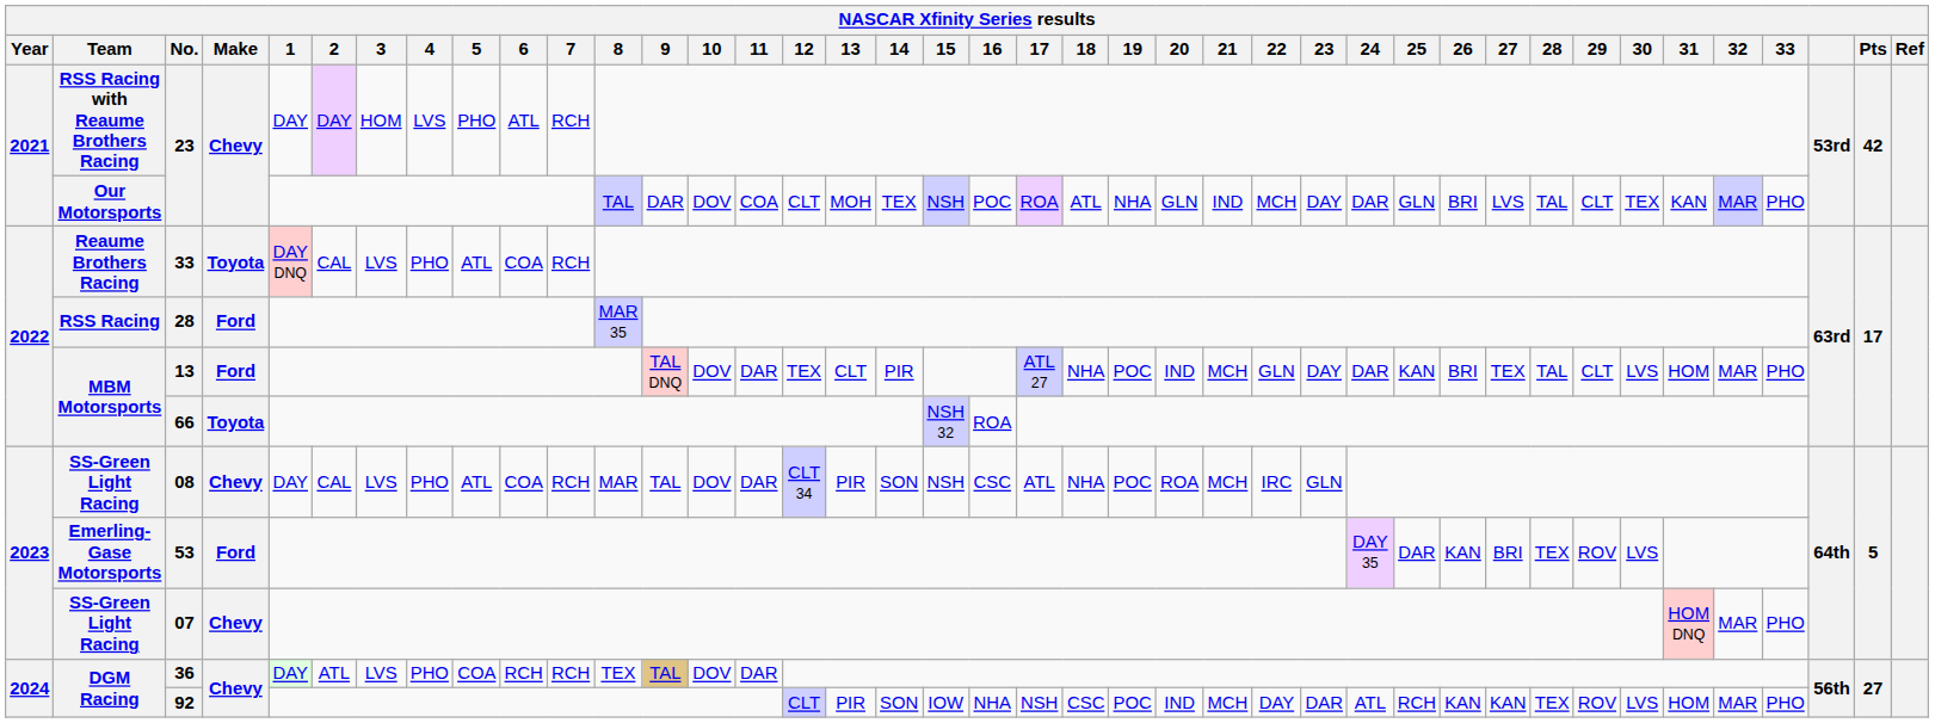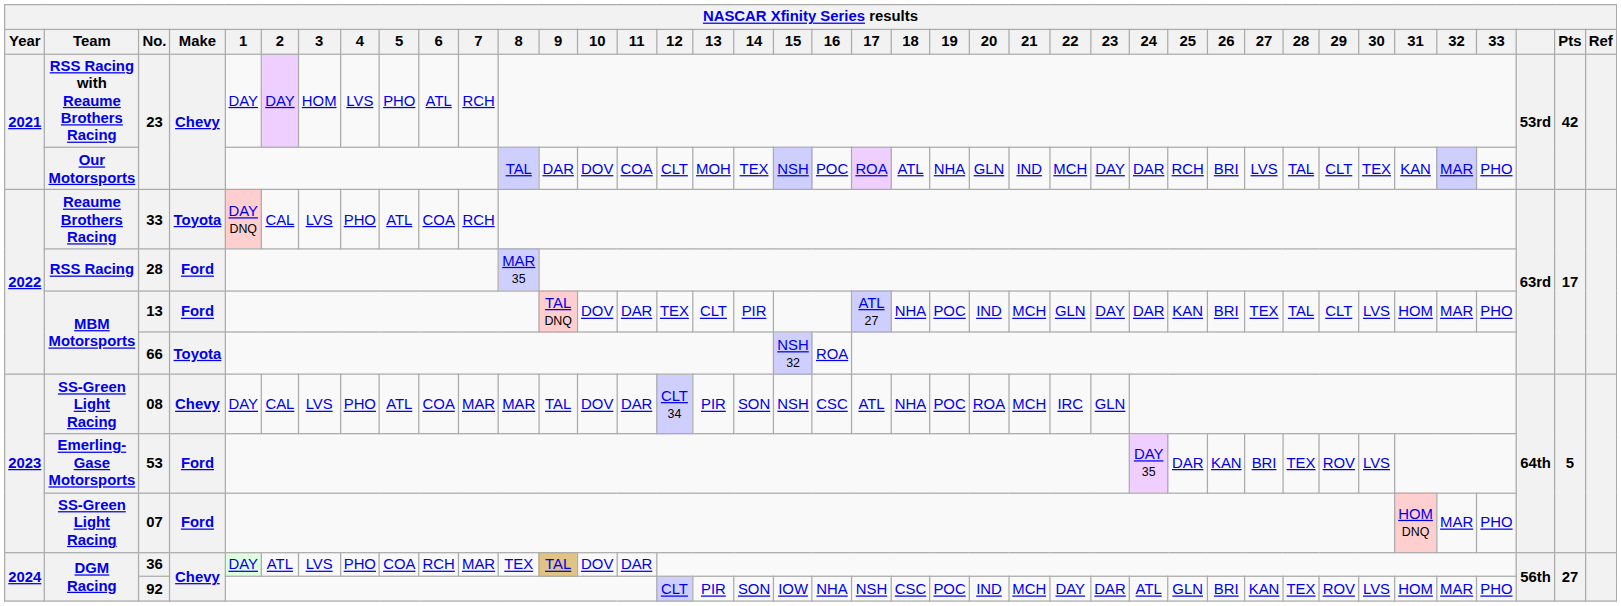 <table class="wikitable" style="text-align:center; font-size:75%">
 <tr>
 <th colspan=40><a href='#'>NASCAR Xfinity Series</a> results</th>
 </tr>
 <tr>
 <th>Year</th>
 <th>Team</th>
 <th>No.</th>
 <th>Make</th>
 <th>1</th>
 <th>2</th>
 <th>3</th>
 <th>4</th>
 <th>5</th>
 <th>6</th>
 <th>7</th>
 <th>8</th>
 <th>9</th>
 <th>10</th>
 <th>11</th>
 <th>12</th>
 <th>13</th>
 <th>14</th>
 <th>15</th>
 <th>16</th>
 <th>17</th>
 <th>18</th>
 <th>19</th>
 <th>20</th>
 <th>21</th>
 <th>22</th>
 <th>23</th>
 <th>24</th>
 <th>25</th>
 <th>26</th>
 <th>27</th>
 <th>28</th>
 <th>29</th>
 <th>30</th>
 <th>31</th>
 <th>32</th>
 <th>33</th>
 <th></th>
 <th>Pts</th>
 <th>Ref</th>
 </tr>
 <tr>
 <th rowspan=2><a href='#'>2021</a></th>
 <th><a href='#'>RSS Racing</a> with <a href='#'>Reaume Brothers Racing</a></th>
 <th rowspan=2>23</th>
 <th rowspan=2><a href='#'>Chevy</a></th>
 <td><a href='#'>DAY</a></td>
 <td style="background:#EFCFFF;"><a href='#'>DAY</a><br></td>
 <td><a href='#'>HOM</a></td>
 <td><a href='#'>LVS</a></td>
 <td><a href='#'>PHO</a></td>
 <td><a href='#'>ATL</a></td>
 <td><a href='#'>RCH</a></td>
 <td colspan=26></td>
 <th rowspan=2>53rd</th>
 <th rowspan=2>42</th>
 <th rowspan=2></th>
 </tr>
 <tr>
 <th><a href='#'>Our Motorsports</a></th>
 <td colspan=7></td>
 <td style="background:#CFCFFF;"><a href='#'>TAL</a><br></td>
 <td><a href='#'>DAR</a></td>
 <td><a href='#'>DOV</a></td>
 <td><a href='#'>COA</a></td>
 <td><a href='#'>CLT</a></td>
 <td><a href='#'>MOH</a></td>
 <td><a href='#'>TEX</a></td>
 <td style="background:#CFCFFF;"><a href='#'>NSH</a><br></td>
 <td><a href='#'>POC</a></td>
 <td style="background:#EFCFFF;"><a href='#'>ROA</a><br></td>
 <td><a href='#'>ATL</a></td>
 <td><a href='#'>NHA</a></td>
 <td><a href='#'>GLN</a></td>
 <td><a href='#'>IND</a></td>
 <td><a href='#'>MCH</a></td>
 <td><a href='#'>DAY</a></td>
 <td><a href='#'>DAR</a></td>
-<td><a href='#'>GLN</a></td>
+<td><a href='#'>RCH</a></td>
 <td><a href='#'>BRI</a></td>
 <td><a href='#'>LVS</a></td>
 <td><a href='#'>TAL</a></td>
 <td><a href='#'>CLT</a></td>
 <td><a href='#'>TEX</a></td>
 <td><a href='#'>KAN</a></td>
 <td style="background:#CFCFFF;"><a href='#'>MAR</a><br></td>
 <td><a href='#'>PHO</a></td>
 </tr>
 <tr>
 <th rowspan=4><a href='#'>2022</a></th>
 <th><a href='#'>Reaume Brothers Racing</a></th>
 <th>33</th>
 <th><a href='#'>Toyota</a></th>
 <td style="background:#FFCFCF;"><a href='#'>DAY</a><br><small>DNQ</small></td>
 <td><a href='#'>CAL</a></td>
 <td><a href='#'>LVS</a></td>
 <td><a href='#'>PHO</a></td>
 <td><a href='#'>ATL</a></td>
 <td><a href='#'>COA</a></td>
 <td><a href='#'>RCH</a></td>
 <td colspan=26></td>
 <th rowspan=4>63rd</th>
 <th rowspan=4>17</th>
 <th rowspan=4></th>
 </tr>
 <tr>
 <th><a href='#'>RSS Racing</a></th>
 <th>28</th>
 <th><a href='#'>Ford</a></th>
 <td colspan=7></td>
 <td style="background:#CFCFFF;"><a href='#'>MAR</a><br><small>35</small></td>
 <td colspan=25></td>
 </tr>
 <tr>
 <th rowspan=2><a href='#'>MBM Motorsports</a></th>
 <th>13</th>
 <th><a href='#'>Ford</a></th>
 <td colspan=8></td>
 <td style="background:#FFCFCF;"><a href='#'>TAL</a><br><small>DNQ</small></td>
 <td><a href='#'>DOV</a></td>
 <td><a href='#'>DAR</a></td>
 <td><a href='#'>TEX</a></td>
 <td><a href='#'>CLT</a></td>
 <td><a href='#'>PIR</a></td>
 <td colspan=2></td>
 <td style="background:#CFCFFF;"><a href='#'>ATL</a><br><small>27</small></td>
 <td><a href='#'>NHA</a></td>
 <td><a href='#'>POC</a></td>
 <td><a href='#'>IND</a></td>
 <td><a href='#'>MCH</a></td>
 <td><a href='#'>GLN</a></td>
 <td><a href='#'>DAY</a></td>
 <td><a href='#'>DAR</a></td>
 <td><a href='#'>KAN</a></td>
 <td><a href='#'>BRI</a></td>
 <td><a href='#'>TEX</a></td>
 <td><a href='#'>TAL</a></td>
 <td><a href='#'>CLT</a></td>
 <td><a href='#'>LVS</a></td>
 <td><a href='#'>HOM</a></td>
 <td><a href='#'>MAR</a></td>
 <td><a href='#'>PHO</a></td>
 </tr>
 <tr>
 <th>66</th>
 <th><a href='#'>Toyota</a></th>
 <td colspan=14></td>
 <td style="background:#CFCFFF;"><a href='#'>NSH</a><br><small>32</small></td>
 <td><a href='#'>ROA</a></td>
 <td colspan=17></td>
 </tr>
 <tr>
 <th rowspan=3><a href='#'>2023</a></th>
 <th><a href='#'>SS-Green Light Racing</a></th>
 <th>08</th>
 <th><a href='#'>Chevy</a></th>
 <td><a href='#'>DAY</a></td>
 <td><a href='#'>CAL</a></td>
 <td><a href='#'>LVS</a></td>
 <td><a href='#'>PHO</a></td>
 <td><a href='#'>ATL</a></td>
 <td><a href='#'>COA</a></td>
-<td><a href='#'>RCH</a></td>
+<td><a href='#'>MAR</a></td>
 <td><a href='#'>MAR</a></td>
 <td><a href='#'>TAL</a></td>
 <td><a href='#'>DOV</a></td>
 <td><a href='#'>DAR</a></td>
 <td style="background:#CFCFFF;"><a href='#'>CLT</a><br><small>34</small></td>
 <td><a href='#'>PIR</a></td>
 <td><a href='#'>SON</a></td>
 <td><a href='#'>NSH</a></td>
 <td><a href='#'>CSC</a></td>
 <td><a href='#'>ATL</a></td>
 <td><a href='#'>NHA</a></td>
 <td><a href='#'>POC</a></td>
 <td><a href='#'>ROA</a></td>
 <td><a href='#'>MCH</a></td>
 <td><a href='#'>IRC</a></td>
 <td><a href='#'>GLN</a></td>
 <td colspan=10></td>
 <th rowspan=3>64th</th>
 <th rowspan=3>5</th>
 <th rowspan=3></th>
 </tr>
 <tr>
 <th><a href='#'>Emerling-Gase Motorsports</a></th>
 <th>53</th>
 <th><a href='#'>Ford</a></th>
 <td colspan=23></td>
 <td style="background:#EFCFFF;"><a href='#'>DAY</a><br><small>35</small></td>
 <td><a href='#'>DAR</a></td>
 <td><a href='#'>KAN</a></td>
 <td><a href='#'>BRI</a></td>
 <td><a href='#'>TEX</a></td>
 <td><a href='#'>ROV</a></td>
 <td><a href='#'>LVS</a></td>
 <td colspan=3></td>
 </tr>
 <tr>
 <th><a href='#'>SS-Green Light Racing</a></th>
 <th>07</th>
-<th><a href='#'>Chevy</a></th>
+<th><a href='#'>Ford</a></th>
 <td colspan=30></td>
 <td style="background:#FFCFCF;"><a href='#'>HOM</a><br><small>DNQ</small></td>
 <td><a href='#'>MAR</a></td>
 <td><a href='#'>PHO</a></td>
 </tr>
 <tr>
 <th rowspan=2><a href='#'>2024</a></th>
 <th rowspan=2><a href='#'>DGM Racing</a></th>
 <th>36</th>
 <th rowspan=2><a href='#'>Chevy</a></th>
 <td style="background:#DFFFDF;"><a href='#'>DAY</a><br></td>
 <td><a href='#'>ATL</a></td>
 <td><a href='#'>LVS</a></td>
 <td><a href='#'>PHO</a></td>
 <td><a href='#'>COA</a></td>
 <td><a href='#'>RCH</a></td>
-<td><a href='#'>RCH</a></td>
+<td><a href='#'>MAR</a></td>
 <td><a href='#'>TEX</a></td>
 <td style="background:#DFC484;"><a href='#'>TAL</a><br></td>
 <td><a href='#'>DOV</a></td>
 <td><a href='#'>DAR</a></td>
 <td colspan=22></td>
 <th rowspan=2>56th</th>
 <th rowspan=2>27</th>
 <th rowspan=2></th>
 </tr>
 <tr>
 <th>92</th>
 <td colspan=11></td>
 <td style="background:#CFCFFF;"><a href='#'>CLT</a><br></td>
 <td><a href='#'>PIR</a></td>
 <td><a href='#'>SON</a></td>
 <td><a href='#'>IOW</a></td>
 <td><a href='#'>NHA</a></td>
 <td><a href='#'>NSH</a></td>
 <td><a href='#'>CSC</a></td>
 <td><a href='#'>POC</a></td>
 <td><a href='#'>IND</a></td>
 <td><a href='#'>MCH</a></td>
 <td><a href='#'>DAY</a></td>
 <td><a href='#'>DAR</a></td>
 <td><a href='#'>ATL</a></td>
-<td><a href='#'>RCH</a></td>
-<td><a href='#'>KAN</a></td>
+<td><a href='#'>GLN</a></td>
+<td><a href='#'>BRI</a></td>
 <td><a href='#'>KAN</a></td>
 <td><a href='#'>TEX</a></td>
 <td><a href='#'>ROV</a></td>
 <td><a href='#'>LVS</a></td>
 <td><a href='#'>HOM</a></td>
 <td><a href='#'>MAR</a></td>
 <td><a href='#'>PHO</a></td>
 </tr>
 </table>
